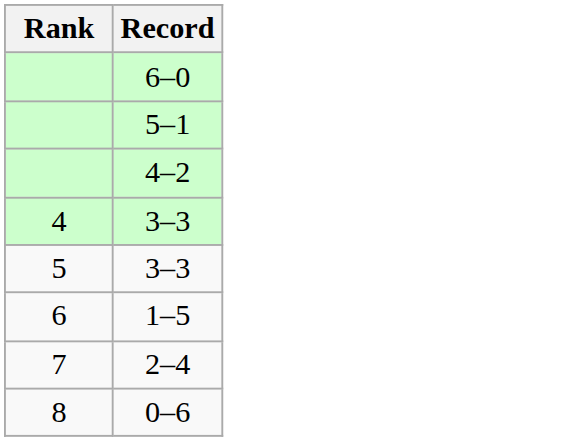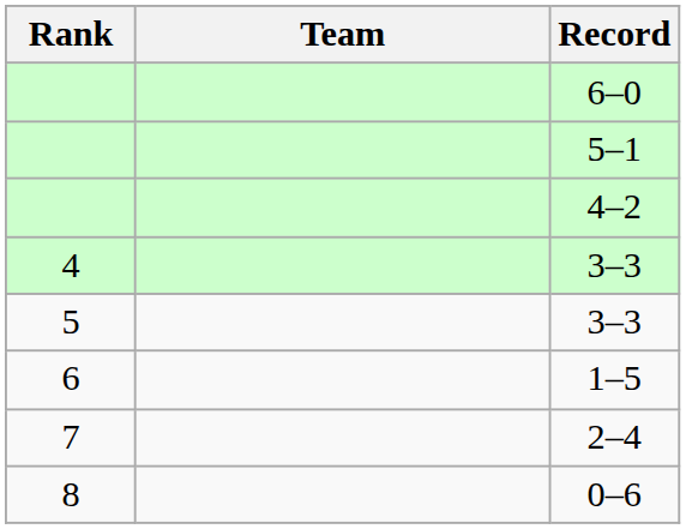 <table class="wikitable" style="text-align: center">
 <tr>
 <th width=50>Rank</th>
+<th width=175>Team</th>
 <th width=50>Record</th>
 </tr>
 <tr bgcolor=#ccffcc>
 <td></td>
+<td align=left></td>
 <td>6–0</td>
 </tr>
 <tr bgcolor=#ccffcc>
 <td></td>
+<td align=left></td>
 <td>5–1</td>
 </tr>
 <tr bgcolor=#ccffcc>
 <td></td>
+<td align=left></td>
 <td>4–2</td>
 </tr>
 <tr bgcolor=#ccffcc>
 <td>4</td>
+<td align=left></td>
 <td>3–3</td>
 </tr>
 <tr>
 <td>5</td>
+<td align=left></td>
 <td>3–3</td>
 </tr>
 <tr>
 <td>6</td>
+<td align=left></td>
 <td>1–5</td>
 </tr>
 <tr>
 <td>7</td>
+<td align=left></td>
 <td>2–4</td>
 </tr>
 <tr>
 <td>8</td>
+<td align=left></td>
 <td>0–6</td>
 </tr>
 </table>
